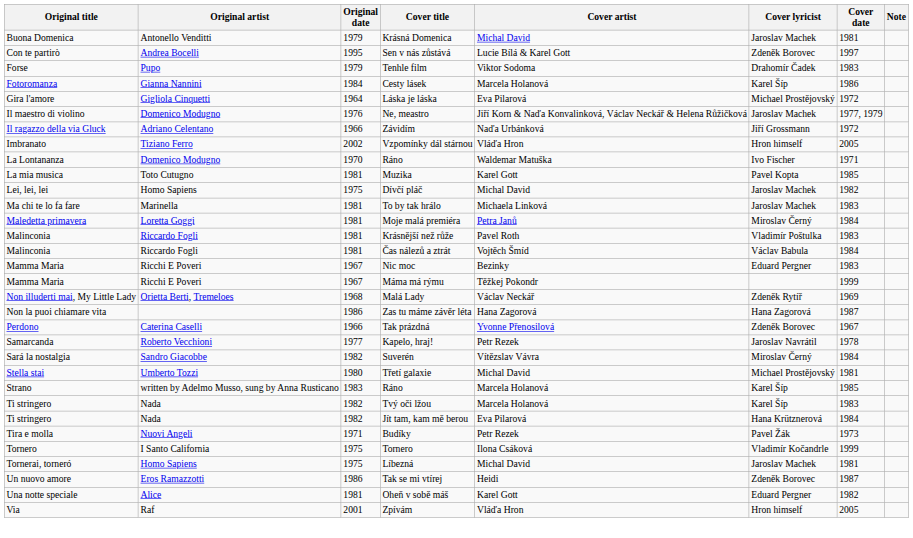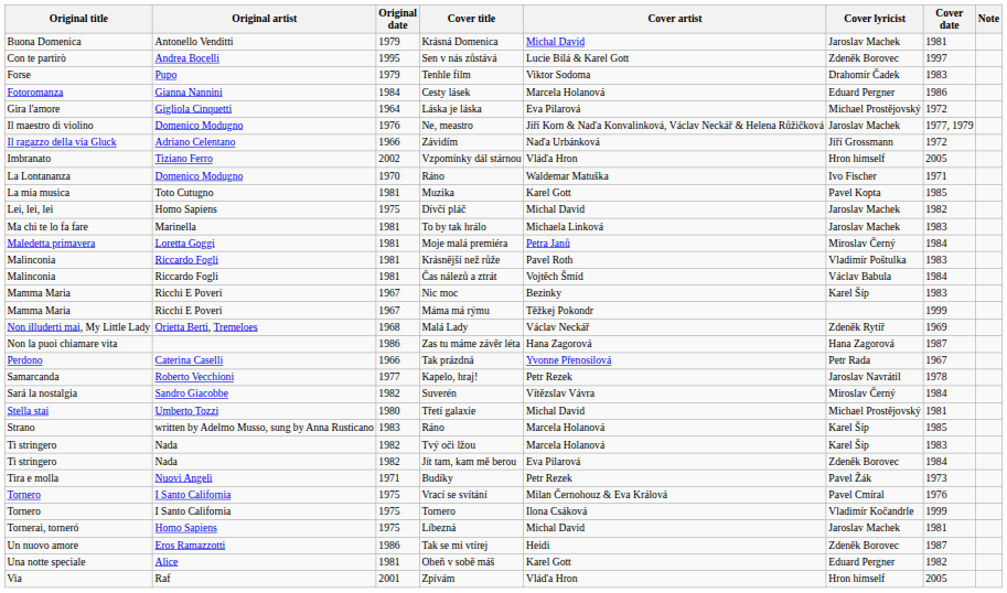 <table class="wikitable sortable">
 <tr>
 <th>Original title</th>
 <th>Original artist</th>
 <th nowrap=yes>Original<br> date</th>
 <th>Cover title</th>
 <th>Cover artist</th>
 <th>Cover lyricist</th>
 <th nowrap=yes>Cover<br> date</th>
 <th class=unsortable>Note</th>
 </tr>
 <tr>
 <td>Buona Domenica</td>
 <td>Antonello Venditti</td>
 <td>1979</td>
 <td>Krásná Domenica</td>
 <td><a href='#'>Michal David</a></td>
 <td>Jaroslav Machek</td>
 <td>1981</td>
 <td></td>
 </tr>
 <tr>
 <td>Con te partirò</td>
 <td><a href='#'>Andrea Bocelli</a></td>
 <td>1995</td>
 <td>Sen v nás zůstává</td>
 <td>Lucie Bílá & Karel Gott</td>
 <td>Zdeněk Borovec</td>
 <td>1997</td>
 <td></td>
 </tr>
 <tr>
 <td>Forse</td>
 <td><a href='#'>Pupo</a></td>
 <td>1979</td>
 <td>Tenhle film</td>
 <td>Viktor Sodoma</td>
 <td>Drahomír Čadek</td>
 <td>1983</td>
 <td></td>
 </tr>
 <tr>
 <td><a href='#'>Fotoromanza</a></td>
 <td><a href='#'>Gianna Nannini</a></td>
 <td>1984</td>
 <td>Cesty lásek</td>
 <td>Marcela Holanová</td>
-<td>Karel Šíp</td>
+<td>Eduard Pergner</td>
 <td>1986</td>
 <td></td>
 </tr>
 <tr>
 <td>Gira l'amore</td>
 <td><a href='#'>Gigliola Cinquetti</a></td>
 <td>1964</td>
 <td>Láska je láska</td>
 <td>Eva Pilarová</td>
 <td>Michael Prostějovský</td>
 <td>1972</td>
 <td></td>
 </tr>
 <tr>
 <td>Il maestro di violino</td>
 <td><a href='#'>Domenico Modugno</a></td>
 <td>1976</td>
 <td>Ne, meastro</td>
 <td>Jiří Korn & Naďa Konvalinková, Václav Neckář & Helena Růžičková</td>
 <td>Jaroslav Machek</td>
 <td>1977, 1979</td>
 <td></td>
 </tr>
 <tr>
 <td><a href='#'>Il ragazzo della via Gluck</a></td>
 <td><a href='#'>Adriano Celentano</a></td>
 <td>1966</td>
 <td>Závidím</td>
 <td>Naďa Urbánková</td>
 <td>Jiří Grossmann</td>
 <td>1972</td>
 <td></td>
 </tr>
 <tr>
 <td>Imbranato</td>
 <td><a href='#'>Tiziano Ferro</a></td>
 <td>2002</td>
 <td>Vzpomínky dál stárnou</td>
 <td>Vláďa Hron</td>
 <td>Hron himself</td>
 <td>2005</td>
 <td></td>
 </tr>
 <tr>
 <td>La Lontananza</td>
 <td><a href='#'>Domenico Modugno</a></td>
 <td>1970</td>
 <td>Ráno</td>
 <td>Waldemar Matuška</td>
 <td>Ivo Fischer</td>
 <td>1971</td>
 <td></td>
 </tr>
 <tr>
 <td>La mia musica</td>
 <td>Toto Cutugno</td>
 <td>1981</td>
 <td>Muzika</td>
 <td>Karel Gott</td>
 <td>Pavel Kopta</td>
 <td>1985</td>
 <td></td>
 </tr>
 <tr>
 <td>Lei, lei, lei</td>
 <td>Homo Sapiens</td>
 <td>1975</td>
 <td>Dívčí pláč</td>
 <td>Michal David</td>
 <td>Jaroslav Machek</td>
 <td>1982</td>
 <td></td>
 </tr>
 <tr>
 <td>Ma chi te lo fa fare</td>
 <td>Marinella</td>
 <td>1981</td>
 <td>To by tak hrálo</td>
 <td>Michaela Linková</td>
 <td>Jaroslav Machek</td>
 <td>1983</td>
 <td></td>
 </tr>
 <tr>
 <td><a href='#'>Maledetta primavera</a></td>
 <td><a href='#'>Loretta Goggi</a></td>
 <td>1981</td>
 <td>Moje malá premiéra</td>
 <td><a href='#'>Petra Janů</a></td>
 <td>Miroslav Černý</td>
 <td>1984</td>
 <td></td>
 </tr>
 <tr>
 <td>Malinconia</td>
 <td><a href='#'>Riccardo Fogli</a></td>
 <td>1981</td>
 <td>Krásnější než růže</td>
 <td>Pavel Roth</td>
 <td>Vladimír Poštulka</td>
 <td>1983</td>
 <td></td>
 </tr>
 <tr>
 <td>Malinconia</td>
 <td>Riccardo Fogli</td>
 <td>1981</td>
 <td>Čas nálezů a ztrát</td>
 <td>Vojtěch Šmíd</td>
 <td>Václav Babula</td>
 <td>1984</td>
 <td></td>
 </tr>
 <tr>
 <td>Mamma Maria</td>
 <td>Ricchi E Poveri</td>
 <td>1967</td>
 <td>Nic moc</td>
 <td>Bezinky</td>
-<td>Eduard Pergner</td>
+<td>Karel Šíp</td>
 <td>1983</td>
 <td></td>
 </tr>
 <tr>
 <td>Mamma Maria</td>
 <td>Ricchi E Poveri</td>
 <td>1967</td>
 <td>Máma má rýmu</td>
 <td>Těžkej Pokondr</td>
 <td></td>
 <td>1999</td>
 <td></td>
 </tr>
 <tr>
 <td><a href='#'>Non illuderti mai</a>, My Little Lady</td>
 <td><a href='#'>Orietta Berti</a>, <a href='#'>Tremeloes</a></td>
 <td>1968</td>
 <td>Malá Lady</td>
 <td>Václav Neckář</td>
 <td>Zdeněk Rytíř</td>
 <td>1969</td>
 <td></td>
 </tr>
 <tr>
 <td>Non la puoi chiamare vita</td>
 <td></td>
 <td>1986</td>
 <td>Zas tu máme závěr léta</td>
 <td>Hana Zagorová</td>
 <td>Hana Zagorová</td>
 <td>1987</td>
 <td></td>
 </tr>
 <tr>
 <td><a href='#'>Perdono</a></td>
 <td><a href='#'>Caterina Caselli</a></td>
 <td>1966</td>
 <td>Tak prázdná</td>
 <td><a href='#'>Yvonne Přenosilová</a></td>
-<td>Zdeněk Borovec</td>
+<td>Petr Rada</td>
 <td>1967</td>
 <td></td>
 </tr>
 <tr>
 <td>Samarcanda</td>
 <td><a href='#'>Roberto Vecchioni</a></td>
 <td>1977</td>
 <td>Kapelo, hraj!</td>
 <td>Petr Rezek</td>
 <td>Jaroslav Navrátil</td>
 <td>1978</td>
 <td></td>
 </tr>
 <tr>
 <td>Sará la nostalgia</td>
 <td><a href='#'>Sandro Giacobbe</a></td>
 <td>1982</td>
 <td>Suverén</td>
 <td>Vítězslav Vávra</td>
 <td>Miroslav Černý</td>
 <td>1984</td>
 <td></td>
 </tr>
 <tr>
 <td><a href='#'>Stella stai</a></td>
 <td><a href='#'>Umberto Tozzi</a></td>
 <td>1980</td>
 <td>Třetí galaxie</td>
 <td>Michal David</td>
 <td>Michael Prostějovský</td>
 <td>1981</td>
 <td></td>
 </tr>
 <tr>
 <td>Strano</td>
 <td>written by Adelmo Musso, sung by Anna Rusticano</td>
 <td>1983</td>
 <td>Ráno</td>
 <td>Marcela Holanová</td>
 <td>Karel Šíp</td>
 <td>1985</td>
 <td></td>
 </tr>
 <tr>
 <td>Ti stringero</td>
 <td>Nada</td>
 <td>1982</td>
 <td>Tvý oči lžou</td>
 <td>Marcela Holanová</td>
 <td>Karel Šíp</td>
 <td>1983</td>
 <td></td>
 </tr>
 <tr>
 <td>Ti stringero</td>
 <td>Nada</td>
 <td>1982</td>
 <td>Jít tam, kam mě berou</td>
 <td>Eva Pilarová</td>
-<td>Hana Krütznerová</td>
+<td>Zdeněk Borovec</td>
 <td>1984</td>
 <td></td>
 </tr>
 <tr>
 <td>Tira e molla</td>
 <td><a href='#'>Nuovi Angeli</a></td>
 <td>1971</td>
 <td>Budíky</td>
 <td>Petr Rezek</td>
 <td>Pavel Žák</td>
 <td>1973</td>
+<td></td>
+</tr>
+<tr>
+<td><a href='#'>Tornero</a></td>
+<td><a href='#'>I Santo California</a></td>
+<td>1975</td>
+<td>Vrací se svítání</td>
+<td>Milan Černohouz & Eva Králová</td>
+<td>Pavel Cmíral</td>
+<td>1976</td>
 <td></td>
 </tr>
 <tr>
 <td>Tornero</td>
 <td>I Santo California</td>
 <td>1975</td>
 <td>Tornero</td>
 <td>Ilona Csáková</td>
 <td>Vladimír Kočandrle</td>
 <td>1999</td>
 <td></td>
 </tr>
 <tr>
 <td>Tornerai, torneró</td>
 <td><a href='#'>Homo Sapiens</a></td>
 <td>1975</td>
 <td>Líbezná</td>
 <td>Michal David</td>
 <td>Jaroslav Machek</td>
 <td>1981</td>
 <td></td>
 </tr>
 <tr>
 <td>Un nuovo amore</td>
 <td><a href='#'>Eros Ramazzotti</a></td>
 <td>1986</td>
 <td>Tak se mi vtírej</td>
 <td>Heidi</td>
 <td>Zdeněk Borovec</td>
 <td>1987</td>
 <td></td>
 </tr>
 <tr>
 <td>Una notte speciale</td>
 <td><a href='#'>Alice</a></td>
 <td>1981</td>
 <td>Oheň v sobě máš</td>
 <td>Karel Gott</td>
 <td>Eduard Pergner</td>
 <td>1982</td>
 <td></td>
 </tr>
 <tr>
 <td>Via</td>
 <td>Raf</td>
 <td>2001</td>
 <td>Zpívám</td>
 <td>Vláďa Hron</td>
 <td>Hron himself</td>
 <td>2005</td>
 <td></td>
 </tr>
 </table>
